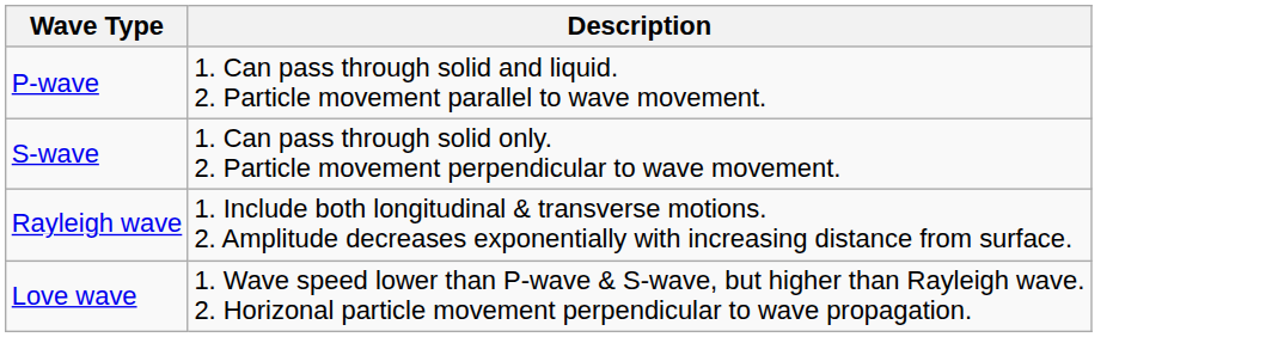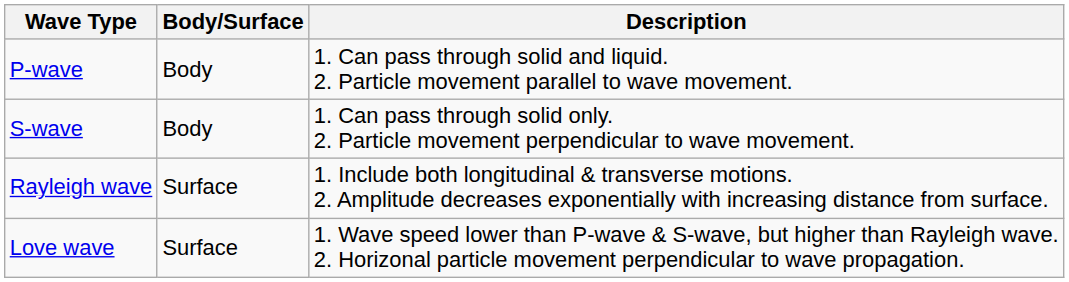 <table class="wikitable">
 <tr>
 <th>Wave Type</th>
+<th>Body/Surface</th>
 <th>Description</th>
 </tr>
 <tr>
 <td><a href='#'>P-wave</a></td>
+<td>Body</td>
 <td>1. Can pass through solid and liquid.<br>2. Particle movement parallel to wave movement.</td>
 </tr>
 <tr>
 <td><a href='#'>S-wave</a></td>
+<td>Body</td>
 <td>1. Can pass through solid only.<br>2. Particle movement perpendicular to wave movement.</td>
 </tr>
 <tr>
 <td><a href='#'>Rayleigh wave</a></td>
+<td>Surface</td>
 <td>1. Include both longitudinal & transverse motions.<br>2. Amplitude decreases exponentially with increasing distance from surface.</td>
 </tr>
 <tr>
 <td><a href='#'>Love wave</a></td>
+<td>Surface</td>
 <td>1. Wave speed lower than P-wave & S-wave, but higher than Rayleigh wave.<br>2. Horizonal particle movement perpendicular to wave propagation.</td>
 </tr>
 </table>
